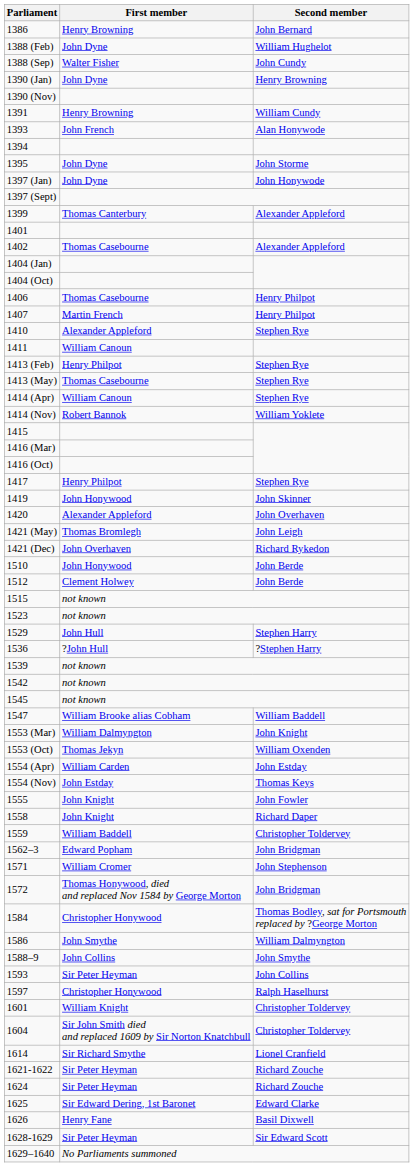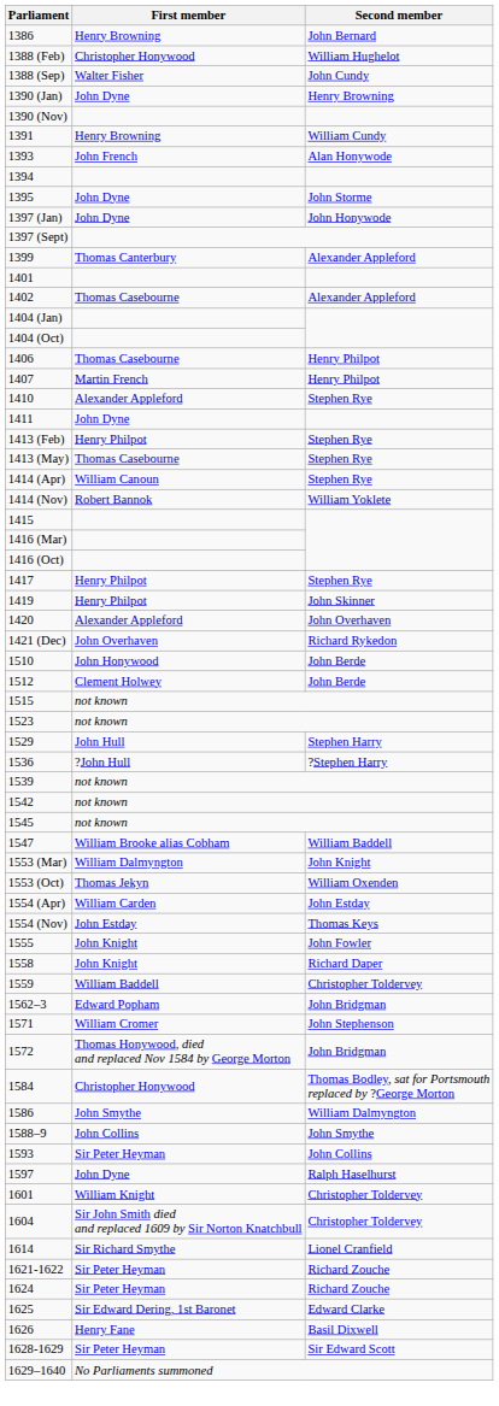 <table class="wikitable">
 <tr>
 <th>Parliament</th>
 <th>First member</th>
 <th>Second member</th>
 </tr>
 <tr>
 <td>1386</td>
 <td><a href='#'>Henry Browning</a></td>
 <td><a href='#'>John Bernard</a></td>
 </tr>
 <tr>
 <td>1388 (Feb)</td>
-<td><a href='#'>John Dyne</a></td>
+<td><a href='#'>Christopher Honywood</a></td>
 <td><a href='#'>William Hughelot</a></td>
 </tr>
 <tr>
 <td>1388 (Sep)</td>
 <td><a href='#'>Walter Fisher</a></td>
 <td><a href='#'>John Cundy</a></td>
 </tr>
 <tr>
 <td>1390 (Jan)</td>
 <td><a href='#'>John Dyne</a></td>
 <td><a href='#'>Henry Browning</a></td>
 </tr>
 <tr>
 <td>1390 (Nov)</td>
 <td></td>
 </tr>
 <tr>
 <td>1391</td>
 <td><a href='#'>Henry Browning</a></td>
 <td><a href='#'>William Cundy</a></td>
 </tr>
 <tr>
 <td>1393</td>
 <td><a href='#'>John French</a></td>
 <td><a href='#'>Alan Honywode</a></td>
 </tr>
 <tr>
 <td>1394</td>
 <td></td>
 </tr>
 <tr>
 <td>1395</td>
 <td><a href='#'>John Dyne</a></td>
 <td><a href='#'>John Storme</a></td>
 </tr>
 <tr>
 <td>1397 (Jan)</td>
 <td><a href='#'>John Dyne</a></td>
 <td><a href='#'>John Honywode</a></td>
 </tr>
 <tr>
 <td>1397 (Sept)</td>
 </tr>
 <tr>
 <td>1399</td>
 <td><a href='#'>Thomas Canterbury</a></td>
 <td><a href='#'>Alexander Appleford</a></td>
 </tr>
 <tr>
 <td>1401</td>
 <td></td>
 </tr>
 <tr>
 <td>1402</td>
 <td><a href='#'>Thomas Casebourne</a></td>
 <td><a href='#'>Alexander Appleford</a></td>
 </tr>
 <tr>
 <td>1404 (Jan)</td>
 <td></td>
 </tr>
 <tr>
 <td>1404 (Oct)</td>
 <td></td>
 </tr>
 <tr>
 <td>1406</td>
 <td><a href='#'>Thomas Casebourne</a></td>
 <td><a href='#'>Henry Philpot</a></td>
 </tr>
 <tr>
 <td>1407</td>
 <td><a href='#'>Martin French</a></td>
 <td><a href='#'>Henry Philpot</a></td>
 </tr>
 <tr>
 <td>1410</td>
 <td><a href='#'>Alexander Appleford</a></td>
 <td><a href='#'>Stephen Rye</a></td>
 </tr>
 <tr>
 <td>1411</td>
-<td><a href='#'>William Canoun</a></td>
+<td><a href='#'>John Dyne</a></td>
 </tr>
 <tr>
 <td>1413 (Feb)</td>
 <td><a href='#'>Henry Philpot</a></td>
 <td><a href='#'>Stephen Rye</a></td>
 </tr>
 <tr>
 <td>1413 (May)</td>
 <td><a href='#'>Thomas Casebourne</a></td>
 <td><a href='#'>Stephen Rye</a></td>
 </tr>
 <tr>
 <td>1414 (Apr)</td>
 <td><a href='#'>William Canoun</a></td>
 <td><a href='#'>Stephen Rye</a></td>
 </tr>
 <tr>
 <td>1414 (Nov)</td>
 <td><a href='#'>Robert Bannok</a></td>
 <td><a href='#'>William Yoklete</a></td>
 </tr>
 <tr>
 <td>1415</td>
 <td></td>
 </tr>
 <tr>
 <td>1416 (Mar)</td>
 <td></td>
 </tr>
 <tr>
 <td>1416 (Oct)</td>
 <td></td>
 </tr>
 <tr>
 <td>1417</td>
 <td><a href='#'>Henry Philpot</a></td>
 <td><a href='#'>Stephen Rye</a></td>
 </tr>
 <tr>
 <td>1419</td>
-<td><a href='#'>John Honywood</a></td>
+<td><a href='#'>Henry Philpot</a></td>
 <td><a href='#'>John Skinner</a></td>
 </tr>
 <tr>
 <td>1420</td>
 <td><a href='#'>Alexander Appleford</a></td>
 <td><a href='#'>John Overhaven</a></td>
-</tr>
-<tr>
-<td>1421 (May)</td>
-<td><a href='#'>Thomas Bromlegh</a></td>
-<td><a href='#'>John Leigh</a></td>
 </tr>
 <tr>
 <td>1421 (Dec)</td>
 <td><a href='#'>John Overhaven</a></td>
 <td><a href='#'>Richard Rykedon</a></td>
 </tr>
 <tr>
 <td>1510</td>
 <td><a href='#'>John Honywood</a></td>
 <td><a href='#'>John Berde</a></td>
 </tr>
 <tr>
 <td>1512</td>
 <td><a href='#'>Clement Holwey</a></td>
 <td><a href='#'>John Berde</a></td>
 </tr>
 <tr>
 <td>1515</td>
 <td colspan = "2"><em>not known</em></td>
 </tr>
 <tr>
 <td>1523</td>
 <td colspan = "2"><em>not known</em></td>
 </tr>
 <tr>
 <td>1529</td>
 <td><a href='#'>John Hull</a></td>
 <td><a href='#'>Stephen Harry</a></td>
 </tr>
 <tr>
 <td>1536</td>
 <td>?<a href='#'>John Hull</a></td>
 <td>?<a href='#'>Stephen Harry</a></td>
 </tr>
 <tr>
 <td>1539</td>
 <td colspan = "2"><em>not known</em></td>
 </tr>
 <tr>
 <td>1542</td>
 <td colspan = "2"><em>not known</em></td>
 </tr>
 <tr>
 <td>1545</td>
 <td colspan = "2"><em>not known</em></td>
 </tr>
 <tr>
 <td>1547</td>
 <td><a href='#'>William Brooke alias Cobham</a></td>
 <td><a href='#'>William Baddell</a></td>
 </tr>
 <tr>
 <td>1553 (Mar)</td>
 <td><a href='#'>William Dalmyngton</a></td>
 <td><a href='#'>John Knight</a></td>
 </tr>
 <tr>
 <td>1553 (Oct)</td>
 <td><a href='#'>Thomas Jekyn</a></td>
 <td><a href='#'>William Oxenden</a></td>
 </tr>
 <tr>
 <td>1554 (Apr)</td>
 <td><a href='#'>William Carden</a></td>
 <td><a href='#'>John Estday</a></td>
 </tr>
 <tr>
 <td>1554 (Nov)</td>
 <td><a href='#'>John Estday</a></td>
 <td><a href='#'>Thomas Keys</a></td>
 </tr>
 <tr>
 <td>1555</td>
 <td><a href='#'>John Knight</a></td>
 <td><a href='#'>John Fowler</a></td>
 </tr>
 <tr>
 <td>1558</td>
 <td><a href='#'>John Knight</a></td>
 <td><a href='#'>Richard Daper</a></td>
 </tr>
 <tr>
 <td>1559</td>
 <td><a href='#'>William Baddell</a></td>
 <td><a href='#'>Christopher Toldervey</a></td>
 </tr>
 <tr>
 <td>1562–3</td>
 <td><a href='#'>Edward Popham</a></td>
 <td><a href='#'>John Bridgman</a></td>
 </tr>
 <tr>
 <td>1571</td>
 <td><a href='#'>William Cromer</a></td>
 <td><a href='#'>John Stephenson</a></td>
 </tr>
 <tr>
 <td>1572</td>
 <td><a href='#'>Thomas Honywood</a>, <em>died <br> and replaced Nov 1584 by </em> <a href='#'>George Morton</a></td>
 <td><a href='#'>John Bridgman</a></td>
 </tr>
 <tr>
 <td>1584</td>
 <td><a href='#'>Christopher Honywood</a></td>
 <td><a href='#'>Thomas Bodley</a>, <em>sat for Portsmouth <br> replaced by</em> ?<a href='#'>George Morton</a></td>
 </tr>
 <tr>
 <td>1586</td>
 <td><a href='#'>John Smythe</a></td>
 <td><a href='#'>William Dalmyngton</a></td>
 </tr>
 <tr>
 <td>1588–9</td>
 <td><a href='#'>John Collins</a></td>
 <td><a href='#'>John Smythe</a></td>
 </tr>
 <tr>
 <td>1593</td>
 <td><a href='#'>Sir Peter Heyman</a></td>
 <td><a href='#'>John Collins</a></td>
 </tr>
 <tr>
 <td>1597</td>
-<td><a href='#'>Christopher Honywood</a></td>
+<td><a href='#'>John Dyne</a></td>
 <td><a href='#'>Ralph Haselhurst</a></td>
 </tr>
 <tr>
 <td>1601</td>
 <td><a href='#'>William Knight</a></td>
 <td><a href='#'>Christopher Toldervey</a></td>
 </tr>
 <tr>
 <td>1604</td>
 <td><a href='#'>Sir John Smith</a> <em>died <br> and replaced 1609 by</em> <a href='#'>Sir Norton Knatchbull</a></td>
 <td><a href='#'>Christopher Toldervey</a></td>
 </tr>
 <tr>
 <td>1614</td>
 <td><a href='#'>Sir Richard Smythe</a></td>
 <td><a href='#'>Lionel Cranfield</a></td>
 </tr>
 <tr>
 <td>1621-1622</td>
 <td><a href='#'>Sir Peter Heyman</a></td>
 <td><a href='#'>Richard Zouche</a></td>
 </tr>
 <tr>
 <td>1624</td>
 <td><a href='#'>Sir Peter Heyman</a></td>
 <td><a href='#'>Richard Zouche</a></td>
 </tr>
 <tr>
 <td>1625</td>
 <td><a href='#'>Sir Edward Dering, 1st Baronet</a></td>
 <td><a href='#'>Edward Clarke</a></td>
 </tr>
 <tr>
 <td>1626</td>
 <td><a href='#'>Henry Fane</a></td>
 <td><a href='#'>Basil Dixwell</a></td>
 </tr>
 <tr>
 <td>1628-1629</td>
 <td><a href='#'>Sir Peter Heyman</a></td>
 <td><a href='#'>Sir Edward Scott</a></td>
 </tr>
 <tr>
 <td>1629–1640</td>
 <td colspan ="2"><em>No Parliaments summoned</em></td>
 </tr>
 </table>
